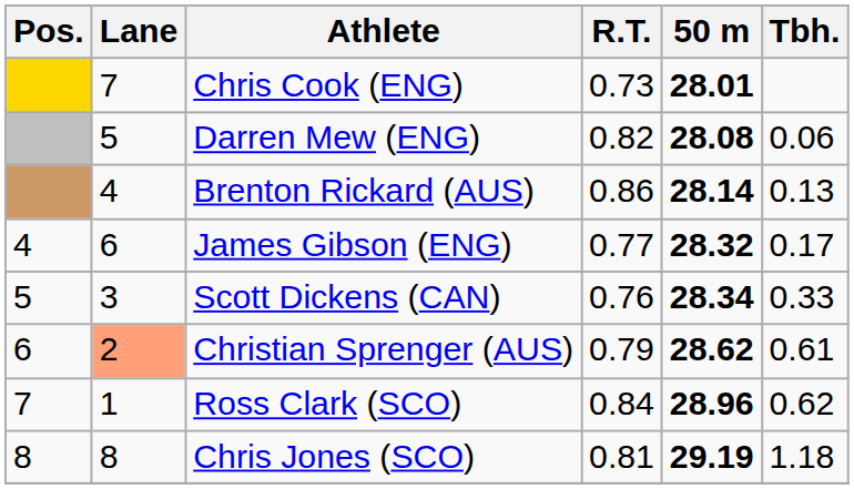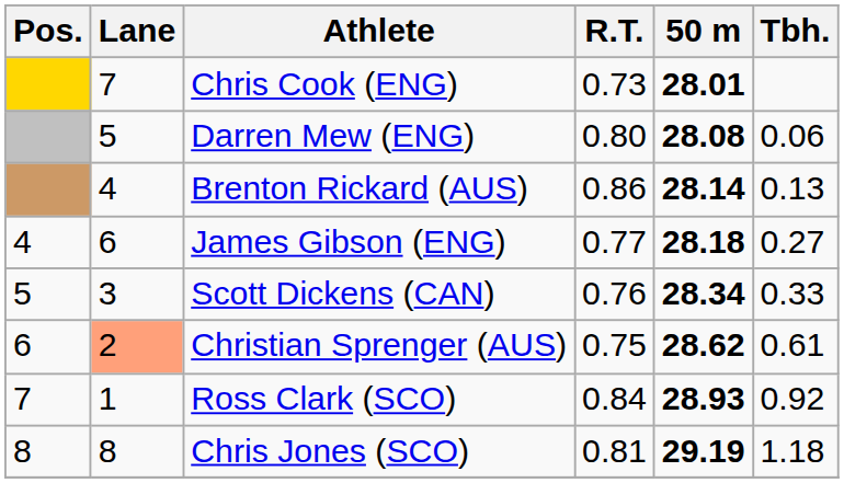 <table class="wikitable">
 <tr>
 <th>Pos.</th>
 <th>Lane</th>
 <th>Athlete</th>
 <th>R.T.</th>
 <th>50 m</th>
 <th>Tbh.</th>
 </tr>
 <tr>
 <td style="text-align:center;background-color:gold;"></td>
 <td>7</td>
 <td> <a href='#'>Chris Cook</a> (<a href='#'>ENG</a>)</td>
 <td>0.73</td>
 <td><strong>28.01</strong></td>
 <td> </td>
 </tr>
 <tr>
 <td style="text-align:center;background-color:silver;"></td>
 <td>5</td>
 <td> <a href='#'>Darren Mew</a> (<a href='#'>ENG</a>)</td>
-<td>0.82</td>
+<td>0.80</td>
 <td><strong>28.08</strong></td>
 <td>0.06</td>
 </tr>
 <tr>
 <td style="text-align:center;background-color:#cc9966;"></td>
 <td>4</td>
 <td> <a href='#'>Brenton Rickard</a> (<a href='#'>AUS</a>)</td>
 <td>0.86</td>
 <td><strong>28.14</strong></td>
 <td>0.13</td>
 </tr>
 <tr>
 <td>4</td>
 <td>6</td>
 <td> <a href='#'>James Gibson</a> (<a href='#'>ENG</a>)</td>
 <td>0.77</td>
-<td><strong>28.32</strong></td>
-<td>0.17</td>
+<td><strong>28.18</strong></td>
+<td>0.27</td>
 </tr>
 <tr>
 <td>5</td>
 <td>3</td>
 <td> <a href='#'>Scott Dickens</a> (<a href='#'>CAN</a>)</td>
 <td>0.76</td>
 <td><strong>28.34</strong></td>
 <td>0.33</td>
 </tr>
 <tr>
 <td>6</td>
 <td style="background: lightsalmon;">2</td>
 <td> <a href='#'>Christian Sprenger</a> (<a href='#'>AUS</a>)</td>
-<td>0.79</td>
+<td>0.75</td>
 <td><strong>28.62</strong></td>
 <td>0.61</td>
 </tr>
 <tr>
 <td>7</td>
 <td>1</td>
 <td> <a href='#'>Ross Clark</a> (<a href='#'>SCO</a>)</td>
 <td>0.84</td>
-<td><strong>28.96</strong></td>
-<td>0.62</td>
+<td><strong>28.93</strong></td>
+<td>0.92</td>
 </tr>
 <tr>
 <td>8</td>
 <td>8</td>
 <td> <a href='#'>Chris Jones</a> (<a href='#'>SCO</a>)</td>
 <td>0.81</td>
 <td><strong>29.19</strong></td>
 <td>1.18</td>
 </tr>
 <tr>
 </tr>
 </table>
